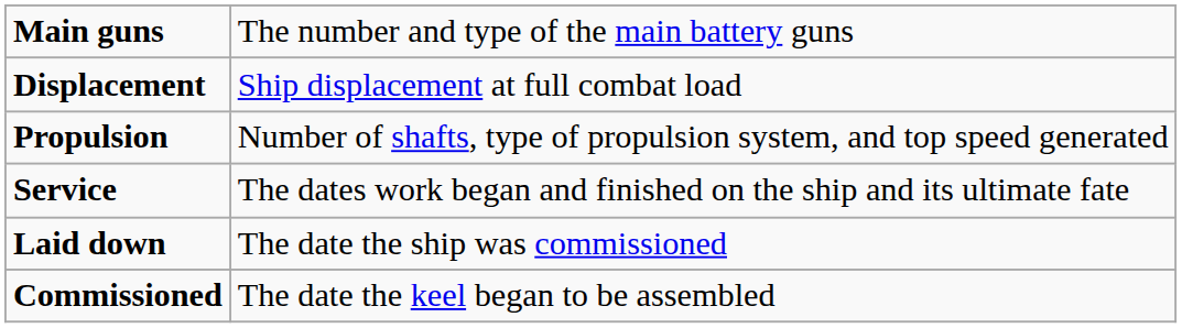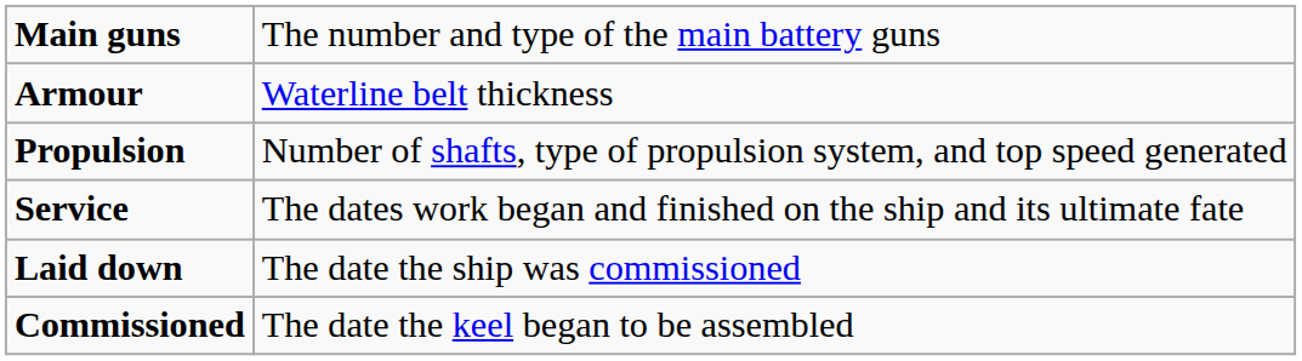 <table class="wikitable">
 <tr>
 <td><strong>Main guns</strong></td>
 <td>The number and type of the <a href='#'>main battery</a> guns</td>
 </tr>
 <tr>
-<td><strong>Displacement</strong></td>
-<td><a href='#'>Ship displacement</a> at full combat load</td>
+<td><strong>Armour</strong></td>
+<td><a href='#'>Waterline belt</a> thickness</td>
 </tr>
 <tr>
 <td><strong>Propulsion</strong></td>
 <td>Number of <a href='#'>shafts</a>, type of propulsion system, and top speed generated</td>
 </tr>
 <tr>
 <td><strong>Service</strong></td>
 <td>The dates work began and finished on the ship and its ultimate fate</td>
 </tr>
 <tr>
 <td><strong>Laid down</strong></td>
 <td>The date the ship was <a href='#'>commissioned</a></td>
 </tr>
 <tr>
 <td><strong>Commissioned</strong></td>
 <td>The date the <a href='#'>keel</a> began to be assembled</td>
 </tr>
 </table>
